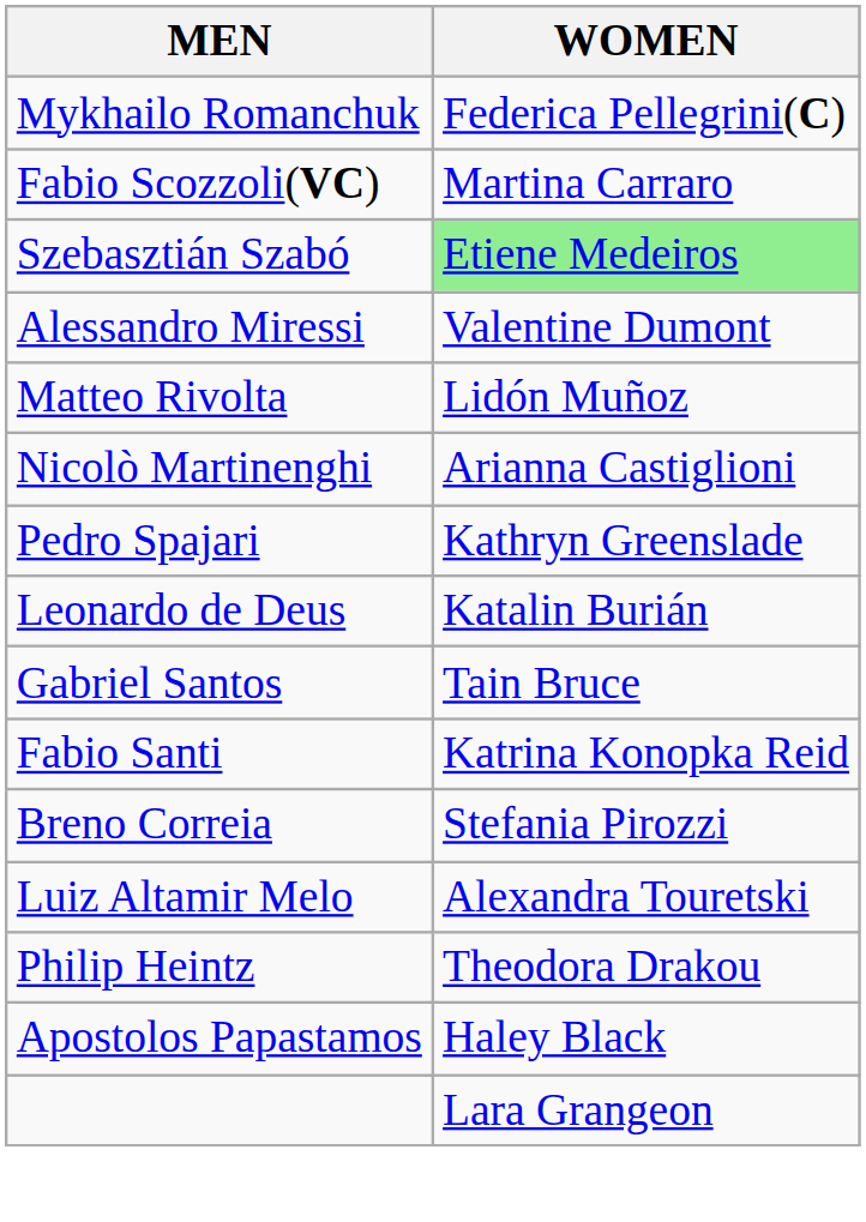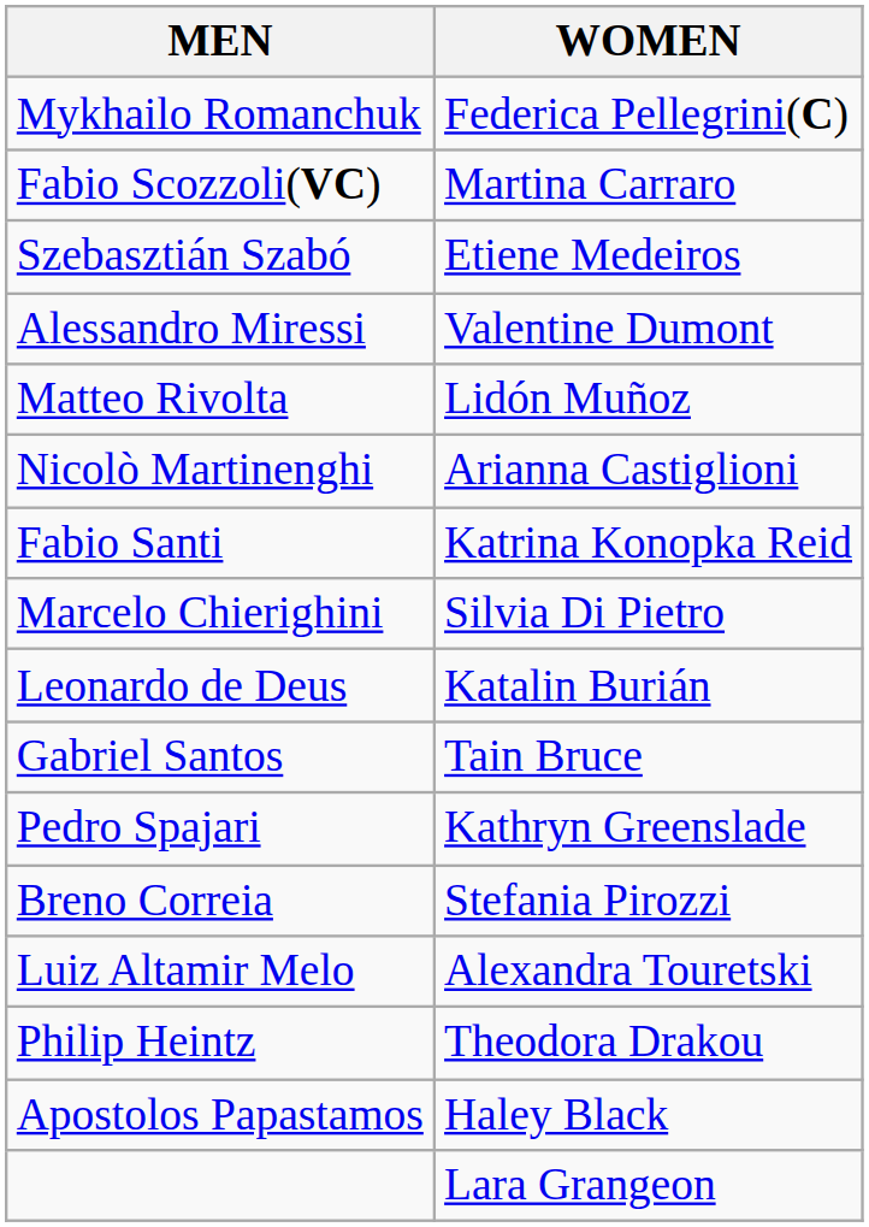 <table class="wikitable sortable">
 <tr>
 <th>MEN</th>
 <th>WOMEN</th>
 </tr>
 <tr>
 <td><a href='#'>Mykhailo Romanchuk</a></td>
 <td><a href='#'>Federica Pellegrini</a>(<strong>C</strong>)</td>
 </tr>
 <tr>
 <td><a href='#'>Fabio Scozzoli</a>(<strong>VC</strong>)</td>
 <td><a href='#'>Martina Carraro</a></td>
 </tr>
 <tr>
 <td><a href='#'>Szebasztián Szabó</a></td>
-<td style="background: lightgreen;"><a href='#'>Etiene Medeiros</a></td>
+<td><a href='#'>Etiene Medeiros</a></td>
 </tr>
 <tr>
 <td><a href='#'>Alessandro Miressi</a></td>
 <td><a href='#'>Valentine Dumont</a></td>
 </tr>
 <tr>
 <td><a href='#'>Matteo Rivolta</a></td>
 <td><a href='#'>Lidón Muñoz</a></td>
 </tr>
 <tr>
 <td><a href='#'>Nicolò Martinenghi</a></td>
 <td><a href='#'>Arianna Castiglioni</a></td>
 </tr>
 <tr>
-<td><a href='#'>Pedro Spajari</a></td>
-<td><a href='#'>Kathryn Greenslade</a></td>
+<td><a href='#'>Fabio Santi</a></td>
+<td><a href='#'>Katrina Konopka Reid</a></td>
+</tr>
+<tr>
+<td><a href='#'>Marcelo Chierighini</a></td>
+<td><a href='#'>Silvia Di Pietro</a></td>
 </tr>
 <tr>
 <td><a href='#'>Leonardo de Deus</a></td>
 <td><a href='#'>Katalin Burián</a></td>
 </tr>
 <tr>
 <td><a href='#'>Gabriel Santos</a></td>
 <td><a href='#'>Tain Bruce</a></td>
 </tr>
 <tr>
-<td><a href='#'>Fabio Santi</a></td>
-<td><a href='#'>Katrina Konopka Reid</a></td>
+<td><a href='#'>Pedro Spajari</a></td>
+<td><a href='#'>Kathryn Greenslade</a></td>
 </tr>
 <tr>
 <td><a href='#'>Breno Correia</a></td>
 <td><a href='#'>Stefania Pirozzi</a></td>
 </tr>
 <tr>
 <td><a href='#'>Luiz Altamir Melo</a></td>
 <td><a href='#'>Alexandra Touretski</a></td>
 </tr>
 <tr>
 <td><a href='#'>Philip Heintz</a></td>
 <td><a href='#'>Theodora Drakou</a></td>
 </tr>
 <tr>
 <td><a href='#'>Apostolos Papastamos</a></td>
 <td><a href='#'>Haley Black</a></td>
 </tr>
 <tr>
 <td></td>
 <td><a href='#'>Lara Grangeon</a></td>
 </tr>
 </table>
